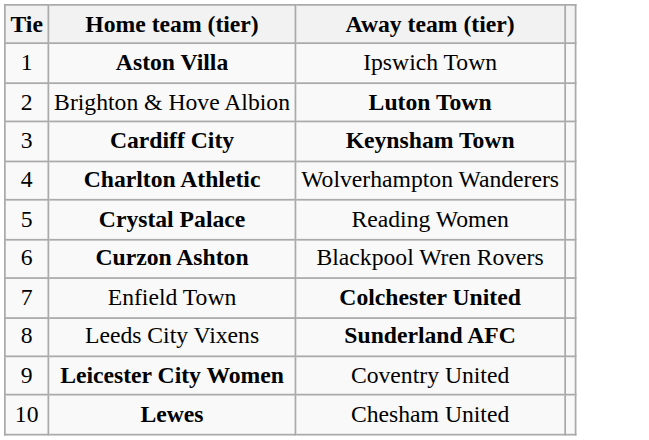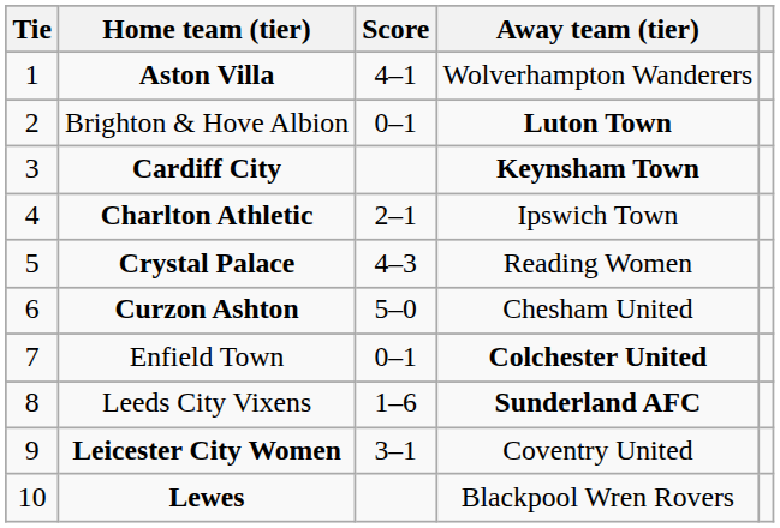 <table class="wikitable" style="text-align:center; font-size:85%">
 <tr>
 <th>Tie</th>
 <th>Home team (tier)</th>
+<th>Score</th>
 <th>Away team (tier)</th>
 <th></th>
 </tr>
 <tr>
 <td align="center">1</td>
 <td><strong>Aston Villa</strong></td>
-<td>Ipswich Town</td>
+<td align="center">4–1</td>
+<td>Wolverhampton Wanderers</td>
 <td></td>
 </tr>
 <tr>
 <td align="center">2</td>
 <td>Brighton & Hove Albion</td>
+<td align="center">0–1</td>
 <td><strong>Luton Town</strong></td>
 <td></td>
 </tr>
 <tr>
 <td align="center">3</td>
 <td><strong>Cardiff City</strong></td>
+<td align="center"></td>
 <td><strong>Keynsham Town</strong></td>
 <td></td>
 </tr>
 <tr>
 <td align="center">4</td>
 <td><strong>Charlton Athletic</strong></td>
-<td>Wolverhampton Wanderers</td>
+<td align="center">2–1</td>
+<td>Ipswich Town</td>
 <td></td>
 </tr>
 <tr>
 <td align="center">5</td>
 <td><strong>Crystal Palace</strong></td>
+<td align="center">4–3</td>
 <td>Reading Women</td>
 <td></td>
 </tr>
 <tr>
 <td align="center">6</td>
 <td><strong>Curzon Ashton</strong></td>
-<td>Blackpool Wren Rovers</td>
+<td align="center">5–0</td>
+<td>Chesham United</td>
 <td></td>
 </tr>
 <tr>
 <td align="center">7</td>
 <td>Enfield Town</td>
+<td align="center">0–1</td>
 <td><strong>Colchester United</strong></td>
 <td></td>
 </tr>
 <tr>
 <td align="center">8</td>
 <td>Leeds City Vixens</td>
+<td align="center">1–6</td>
 <td><strong>Sunderland AFC</strong></td>
 <td></td>
 </tr>
 <tr>
 <td align="center">9</td>
 <td><strong>Leicester City Women</strong></td>
+<td align="center">3–1</td>
 <td>Coventry United</td>
 <td></td>
 </tr>
 <tr>
 <td align="center">10</td>
 <td><strong>Lewes</strong></td>
-<td>Chesham United</td>
+<td align="center"></td>
+<td>Blackpool Wren Rovers</td>
 <td></td>
 </tr>
 </table>
